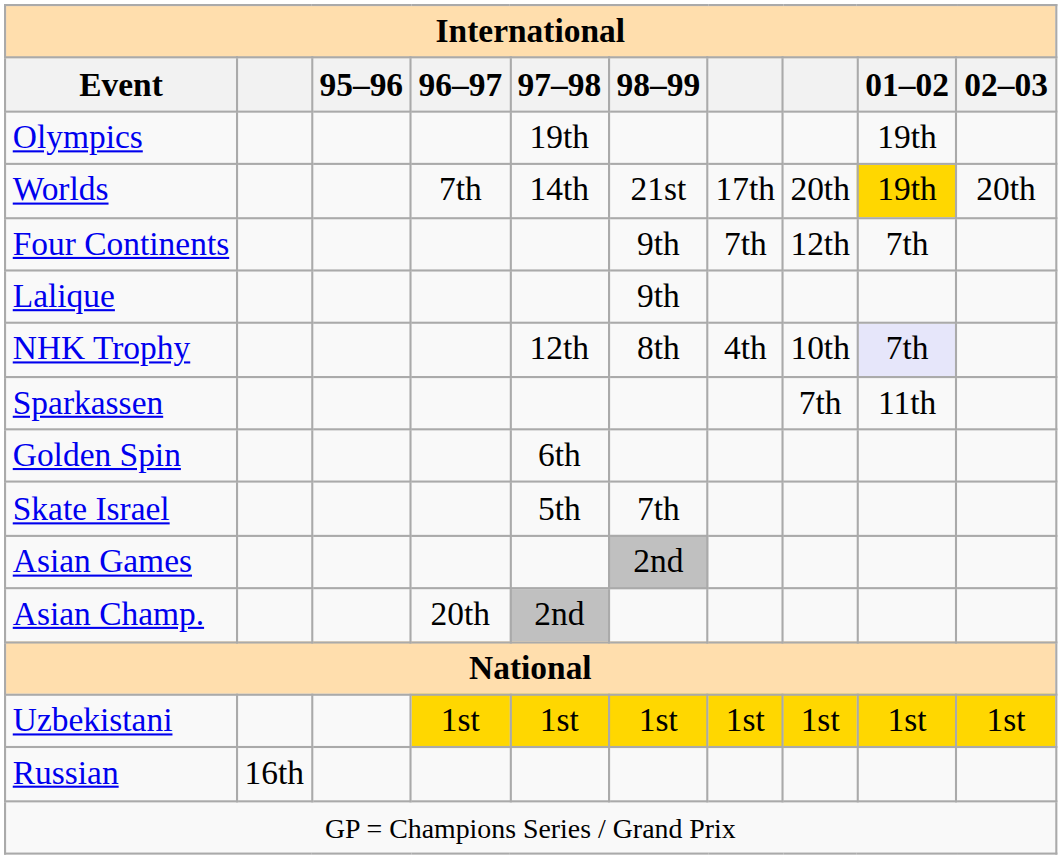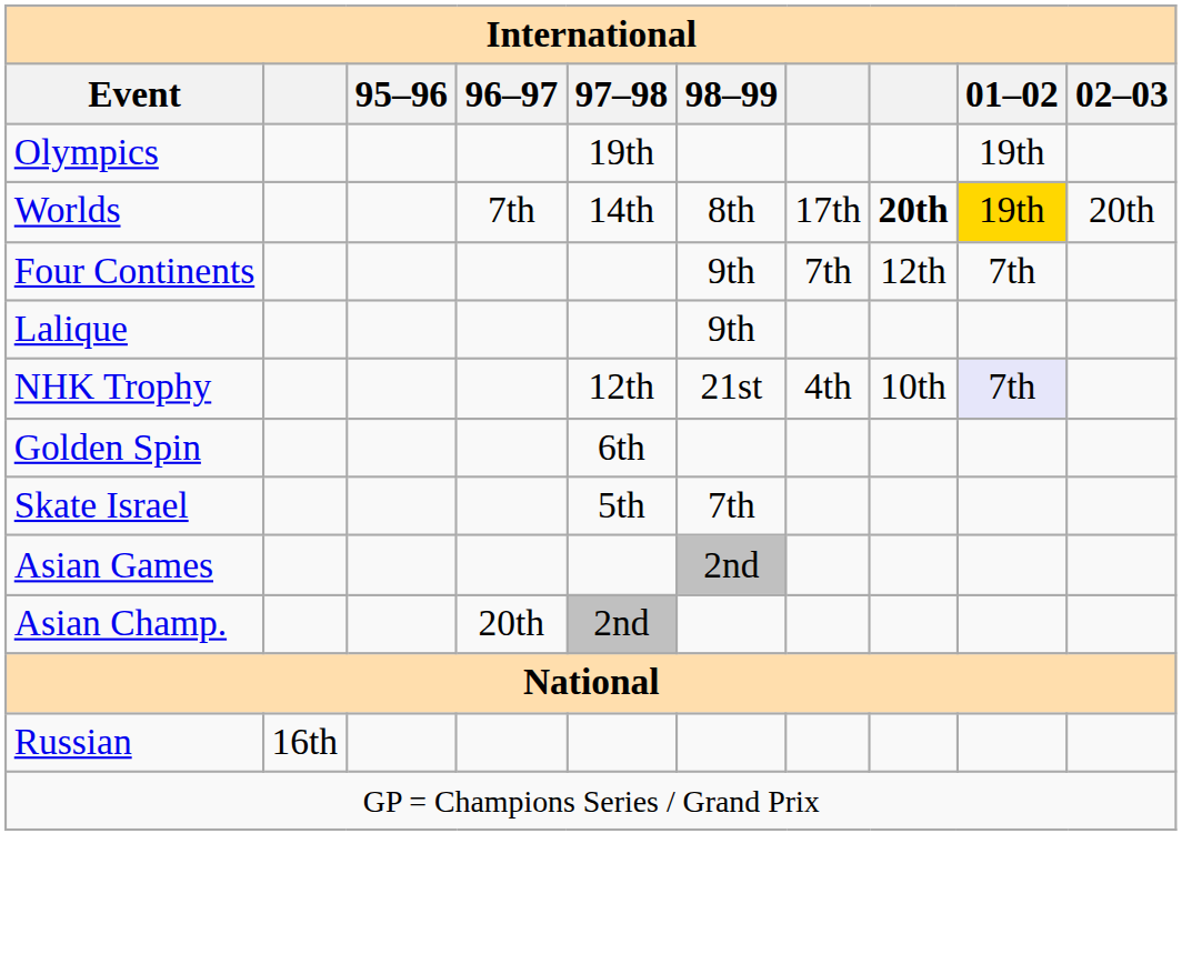 <table class="wikitable" style="text-align:center">
 <tr>
 <th style="background-color: #ffdead; " colspan=10 align=center>International</th>
 </tr>
 <tr>
 <th>Event</th>
 <th></th>
 <th>95–96</th>
 <th>96–97</th>
 <th>97–98</th>
 <th>98–99</th>
 <th></th>
 <th></th>
 <th>01–02</th>
 <th>02–03</th>
 </tr>
 <tr>
 <td align=left><a href='#'>Olympics</a></td>
 <td></td>
 <td></td>
 <td></td>
 <td>19th</td>
 <td></td>
 <td></td>
 <td></td>
 <td>19th</td>
 <td></td>
 </tr>
 <tr>
 <td align=left><a href='#'>Worlds</a></td>
 <td></td>
 <td></td>
 <td>7th</td>
 <td>14th</td>
-<td>21st</td>
+<td>8th</td>
 <td>17th</td>
-<td>20th</td>
+<td><strong>20th</strong></td>
 <td style="background: gold;">19th</td>
 <td>20th</td>
 </tr>
 <tr>
 <td align=left><a href='#'>Four Continents</a></td>
 <td></td>
 <td></td>
 <td></td>
 <td></td>
 <td>9th</td>
 <td>7th</td>
 <td>12th</td>
 <td>7th</td>
 <td></td>
 </tr>
 <tr>
 <td align=left> <a href='#'>Lalique</a></td>
 <td></td>
 <td></td>
 <td></td>
 <td></td>
 <td>9th</td>
 <td></td>
 <td></td>
 <td></td>
 <td></td>
 </tr>
 <tr>
 <td align=left>  <a href='#'>NHK Trophy</a></td>
 <td></td>
 <td></td>
 <td></td>
 <td>12th</td>
-<td>8th</td>
+<td>21st</td>
 <td>4th</td>
 <td>10th</td>
 <td style="background: lavender;">7th</td>
-<td></td>
-</tr>
-<tr>
-<td align=left>  <a href='#'>Sparkassen</a></td>
-<td></td>
-<td></td>
-<td></td>
-<td></td>
-<td></td>
-<td></td>
-<td>7th</td>
-<td>11th</td>
 <td></td>
 </tr>
 <tr>
 <td align=left><a href='#'>Golden Spin</a></td>
 <td></td>
 <td></td>
 <td></td>
 <td>6th</td>
 <td></td>
 <td></td>
 <td></td>
 <td></td>
 <td></td>
 </tr>
 <tr>
 <td align=left><a href='#'>Skate Israel</a></td>
 <td></td>
 <td></td>
 <td></td>
 <td>5th</td>
 <td>7th</td>
 <td></td>
 <td></td>
 <td></td>
 <td></td>
 </tr>
 <tr>
 <td align=left><a href='#'>Asian Games</a></td>
 <td></td>
 <td></td>
 <td></td>
 <td></td>
 <td bgcolor=silver>2nd</td>
 <td></td>
 <td></td>
 <td></td>
 <td></td>
 </tr>
 <tr>
 <td align=left><a href='#'>Asian Champ.</a></td>
 <td></td>
 <td></td>
 <td>20th</td>
 <td bgcolor=silver>2nd</td>
 <td></td>
 <td></td>
 <td></td>
 <td></td>
 <td></td>
 </tr>
 <tr>
 <th style="background-color: #ffdead; " colspan=10 align=center>National</th>
 </tr>
 <tr>
-<td align=left><a href='#'>Uzbekistani</a></td>
-<td></td>
-<td></td>
-<td bgcolor=gold>1st</td>
-<td bgcolor=gold>1st</td>
-<td bgcolor=gold>1st</td>
-<td bgcolor=gold>1st</td>
-<td bgcolor=gold>1st</td>
-<td bgcolor=gold>1st</td>
-<td bgcolor=gold>1st</td>
-</tr>
-<tr>
 <td align=left><a href='#'>Russian</a></td>
 <td>16th</td>
 <td></td>
 <td></td>
 <td></td>
 <td></td>
 <td></td>
 <td></td>
 <td></td>
 <td></td>
 </tr>
 <tr>
 <td colspan=10 align=center><small> GP = Champions Series / Grand Prix </small></td>
 </tr>
 </table>
